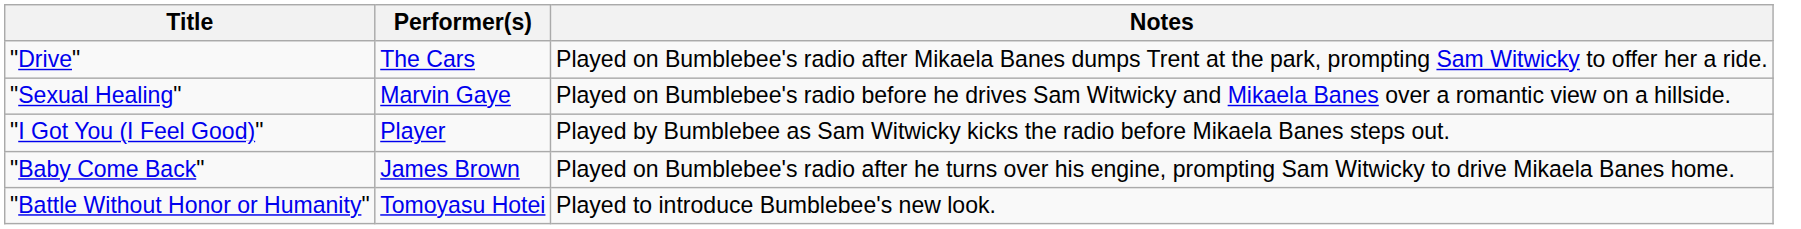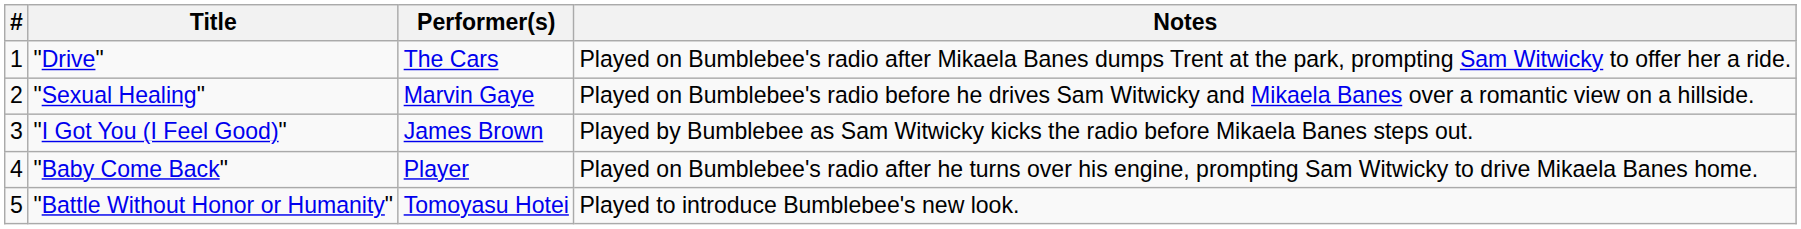 <table class="wikitable">
 <tr>
+<th align="center">#</th>
 <th align="center">Title</th>
 <th align="center">Performer(s)</th>
 <th align="center">Notes</th>
 </tr>
 <tr>
+<td>1</td>
 <td>"<a href='#'>Drive</a>"</td>
 <td><a href='#'>The Cars</a></td>
 <td>Played on Bumblebee's radio after Mikaela Banes dumps Trent at the park, prompting <a href='#'>Sam Witwicky</a> to offer her a ride.</td>
 </tr>
 <tr>
+<td>2</td>
 <td>"<a href='#'>Sexual Healing</a>"</td>
 <td><a href='#'>Marvin Gaye</a></td>
 <td>Played on Bumblebee's radio before he drives Sam Witwicky and <a href='#'>Mikaela Banes</a> over a romantic view on a hillside.</td>
 </tr>
 <tr>
+<td>3</td>
 <td>"<a href='#'>I Got You (I Feel Good)</a>"</td>
-<td><a href='#'>Player</a></td>
+<td><a href='#'>James Brown</a></td>
 <td>Played by Bumblebee as Sam Witwicky kicks the radio before Mikaela Banes steps out.</td>
 </tr>
 <tr>
+<td>4</td>
 <td>"<a href='#'>Baby Come Back</a>"</td>
-<td><a href='#'>James Brown</a></td>
+<td><a href='#'>Player</a></td>
 <td>Played on Bumblebee's radio after he turns over his engine, prompting Sam Witwicky to drive Mikaela Banes home.</td>
 </tr>
 <tr>
+<td>5</td>
 <td>"<a href='#'>Battle Without Honor or Humanity</a>"</td>
 <td><a href='#'>Tomoyasu Hotei</a></td>
 <td>Played to introduce Bumblebee's new look.</td>
 </tr>
 </table>
